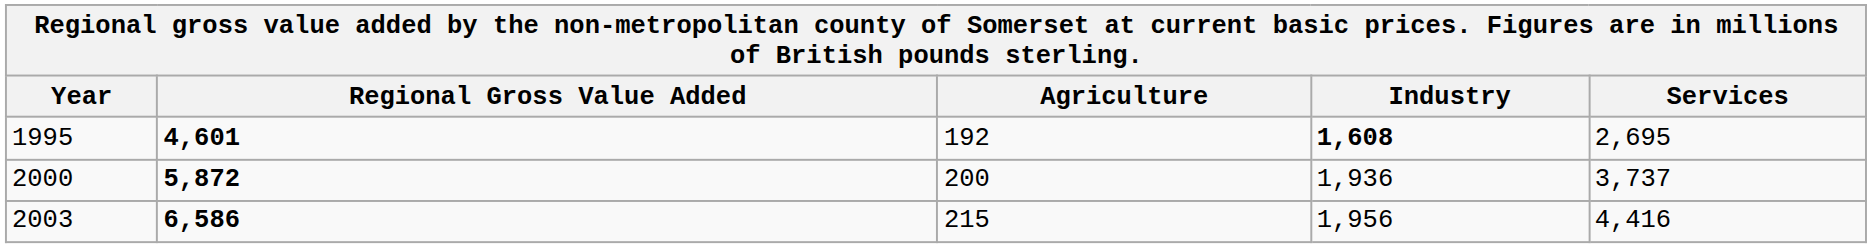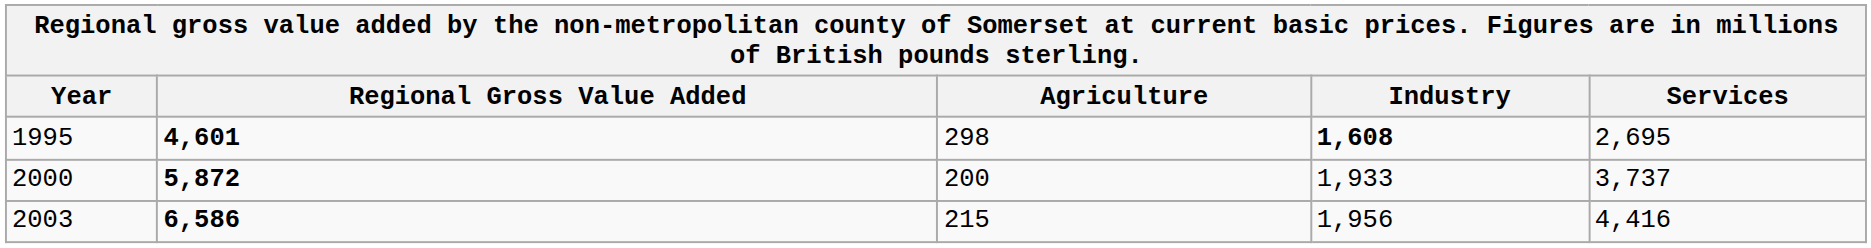 <table class="wikitable" id="toc" style="margin-left:2em; width:60%;" cellspacing="3">
 <tr>
 <th colspan="5"><strong>Regional gross value added by the non-metropolitan county of Somerset at current basic prices. Figures are in millions of British pounds sterling.</strong></th>
 </tr>
 <tr>
 <th>Year</th>
 <th>Regional Gross Value Added</th>
 <th>Agriculture</th>
 <th>Industry</th>
 <th>Services</th>
 </tr>
 <tr>
 <td>1995</td>
 <td><strong>4,601</strong></td>
-<td>192</td>
+<td>298</td>
 <td><strong>1,608</strong></td>
 <td>2,695</td>
 </tr>
 <tr>
 <td>2000</td>
 <td><strong>5,872</strong></td>
 <td>200</td>
-<td>1,936</td>
+<td>1,933</td>
 <td>3,737</td>
 </tr>
 <tr>
 <td>2003</td>
 <td><strong>6,586</strong></td>
 <td>215</td>
 <td>1,956</td>
 <td>4,416</td>
 </tr>
 </table>
